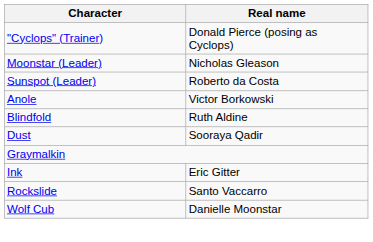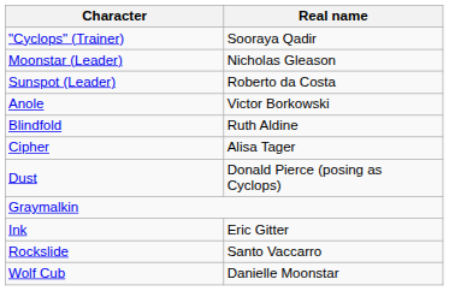 <table class="wikitable" style="width:40%;">
 <tr>
 <th style="width:20%;">Character</th>
 <th style="width:20%;">Real name</th>
 </tr>
 <tr>
 <td><a href='#'>"Cyclops" (Trainer)</a></td>
-<td>Donald Pierce (posing as Cyclops)</td>
+<td>Sooraya Qadir</td>
 </tr>
 <tr>
 <td><a href='#'>Moonstar (Leader)</a></td>
 <td>Nicholas Gleason</td>
 </tr>
 <tr>
 <td><a href='#'>Sunspot (Leader)</a></td>
 <td>Roberto da Costa</td>
 </tr>
 <tr>
 <td><a href='#'>Anole</a></td>
 <td>Victor Borkowski</td>
 </tr>
 <tr>
 <td><a href='#'>Blindfold</a></td>
 <td>Ruth Aldine</td>
 </tr>
 <tr>
+<td><a href='#'>Cipher</a></td>
+<td>Alisa Tager</td>
+</tr>
+<tr>
 <td><a href='#'>Dust</a></td>
-<td>Sooraya Qadir</td>
+<td>Donald Pierce (posing as Cyclops)</td>
 </tr>
 <tr>
 <td colspan="2"><a href='#'>Graymalkin</a></td>
 </tr>
 <tr>
 <td><a href='#'>Ink</a></td>
 <td>Eric Gitter</td>
 </tr>
 <tr>
 <td><a href='#'>Rockslide</a></td>
 <td>Santo Vaccarro</td>
 </tr>
 <tr>
 <td><a href='#'>Wolf Cub</a></td>
 <td>Danielle Moonstar</td>
 </tr>
 </table>
